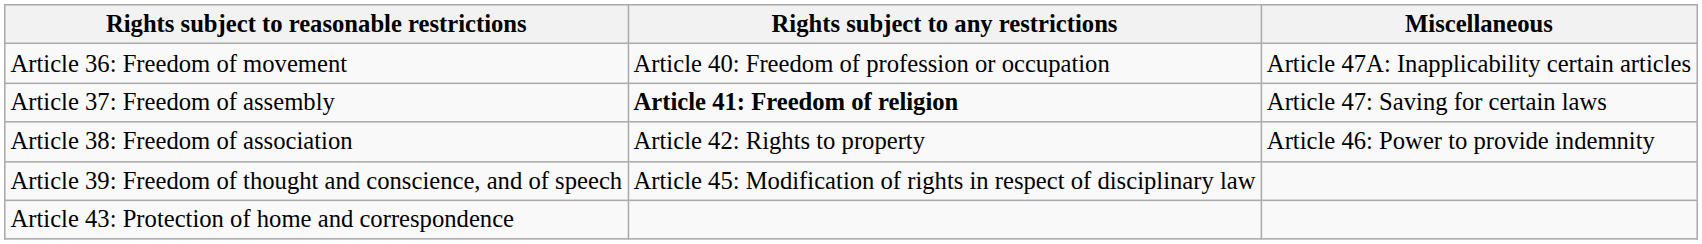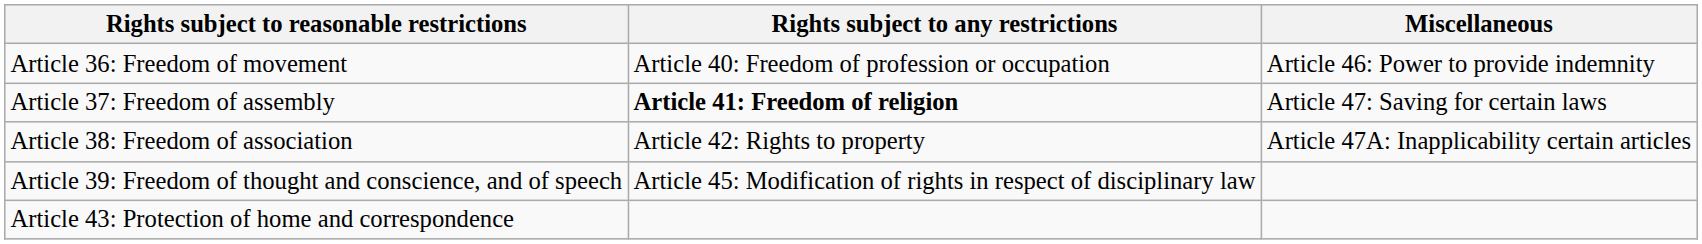 <table class="wikitable">
 <tr>
 <th>Rights subject to reasonable restrictions</th>
 <th>Rights subject to any restrictions</th>
 <th>Miscellaneous</th>
 </tr>
 <tr>
 <td>Article 36: Freedom of movement</td>
 <td>Article 40: Freedom of profession or occupation</td>
-<td>Article 47A: Inapplicability certain articles</td>
+<td>Article 46: Power to provide indemnity</td>
 </tr>
 <tr>
 <td>Article 37: Freedom of assembly</td>
 <td><strong>Article 41: Freedom of religion</strong></td>
 <td>Article 47: Saving for certain laws</td>
 </tr>
 <tr>
 <td>Article 38: Freedom of association</td>
 <td>Article 42: Rights to property</td>
-<td>Article 46: Power to provide indemnity</td>
+<td>Article 47A: Inapplicability certain articles</td>
 </tr>
 <tr>
 <td>Article 39: Freedom of thought and conscience, and of speech</td>
 <td>Article 45: Modification of rights in respect of disciplinary law</td>
 <td></td>
 </tr>
 <tr>
 <td>Article 43: Protection of home and correspondence</td>
 <td></td>
 <td></td>
 </tr>
 </table>
